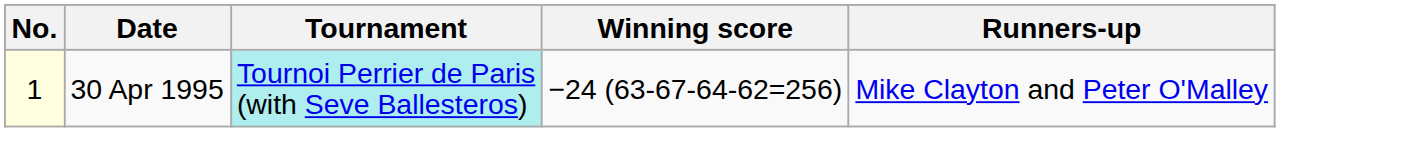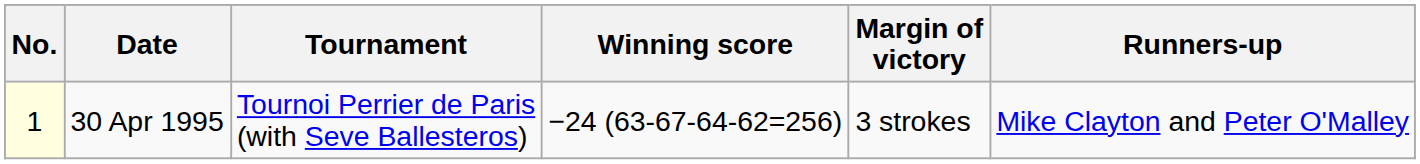 <table class="wikitable" style="font-size:95%;">
 <tr>
 <th>No.</th>
 <th>Date</th>
 <th>Tournament</th>
 <th>Winning score</th>
+<th>Margin of<br>victory</th>
 <th>Runners-up</th>
 </tr>
 <tr>
 <td align=center style="background: lightyellow;">1</td>
 <td align=right>30 Apr 1995</td>
-<td style="background: paleturquoise;"><a href='#'>Tournoi Perrier de Paris</a><br>(with  <a href='#'>Seve Ballesteros</a>)</td>
+<td><a href='#'>Tournoi Perrier de Paris</a><br>(with  <a href='#'>Seve Ballesteros</a>)</td>
 <td>−24 (63-67-64-62=256)</td>
+<td>3 strokes</td>
 <td> <a href='#'>Mike Clayton</a> and  <a href='#'>Peter O'Malley</a></td>
 </tr>
 </table>
